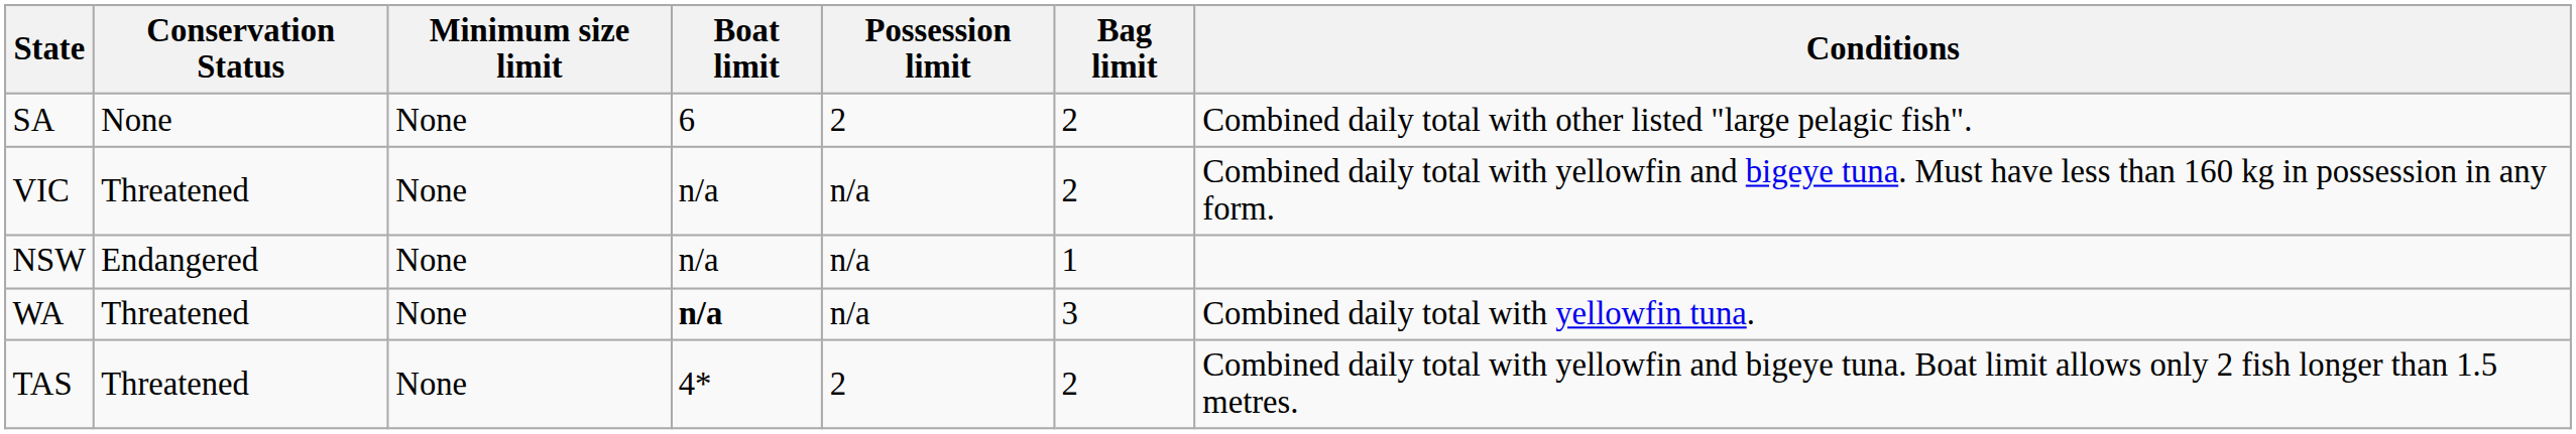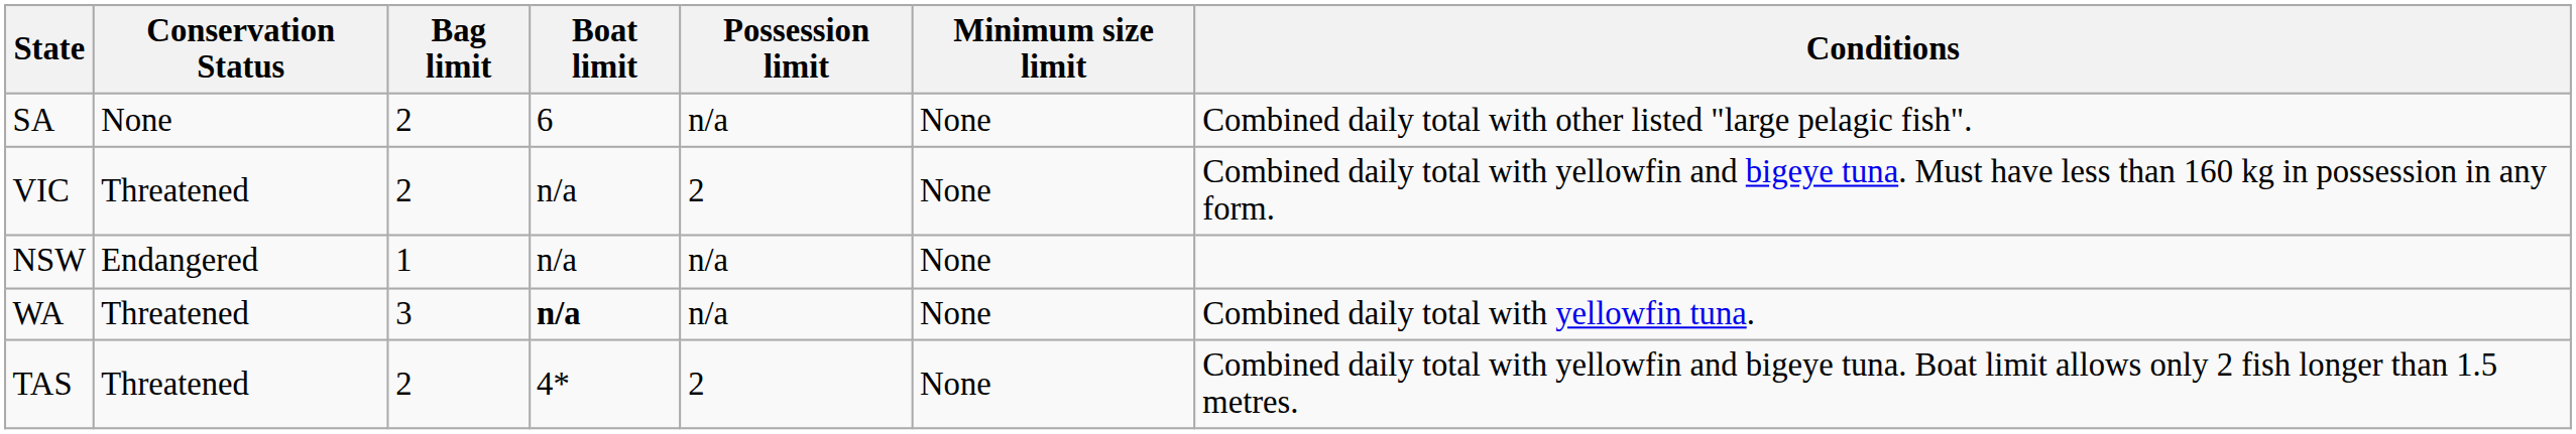 <table class="wikitable">
 <tr>
 <th>State</th>
 <th>Conservation Status</th>
-<th>Minimum size limit</th>
+<th>Bag limit</th>
 <th>Boat limit</th>
 <th>Possession limit</th>
-<th>Bag limit</th>
+<th>Minimum size limit</th>
 <th>Conditions</th>
 </tr>
 <tr>
 <td>SA</td>
 <td>None</td>
+<td>2</td>
+<td>6</td>
+<td>n/a</td>
 <td>None</td>
-<td>6</td>
-<td>2</td>
-<td>2</td>
 <td>Combined daily total with other listed "large pelagic fish".</td>
 </tr>
 <tr>
 <td>VIC</td>
 <td>Threatened</td>
-<td>None</td>
-<td>n/a</td>
+<td>2</td>
 <td>n/a</td>
 <td>2</td>
+<td>None</td>
 <td>Combined daily total with yellowfin and <a href='#'>bigeye tuna</a>. Must have less than 160 kg in possession in any form.</td>
 </tr>
 <tr>
 <td>NSW</td>
 <td>Endangered</td>
-<td>None</td>
+<td>1</td>
 <td>n/a</td>
 <td>n/a</td>
-<td>1</td>
+<td>None</td>
 <td></td>
 </tr>
 <tr>
 <td>WA</td>
 <td>Threatened</td>
-<td>None</td>
+<td>3</td>
 <td><strong>n/a</strong></td>
 <td>n/a</td>
-<td>3</td>
+<td>None</td>
 <td>Combined daily total with <a href='#'>yellowfin tuna</a>.</td>
 </tr>
 <tr>
 <td>TAS</td>
 <td>Threatened</td>
-<td>None</td>
+<td>2</td>
 <td>4*</td>
 <td>2</td>
-<td>2</td>
+<td>None</td>
 <td>Combined daily total with yellowfin and bigeye tuna. Boat limit allows only 2 fish longer than 1.5 metres.</td>
 </tr>
 </table>
